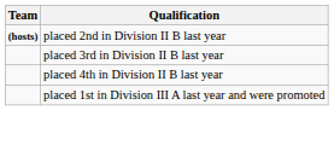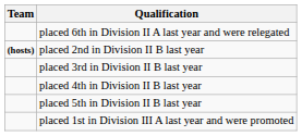 <table class="wikitable">
 <tr>
 <th>Team</th>
 <th>Qualification</th>
+</tr>
+<tr>
+<td></td>
+<td>placed 6th in Division II A last year and were relegated</td>
 </tr>
 <tr>
 <td> <small><strong>(hosts)</strong></small></td>
 <td>placed 2nd in Division II B last year</td>
 </tr>
 <tr>
 <td></td>
 <td>placed 3rd in Division II B last year</td>
 </tr>
 <tr>
 <td></td>
 <td>placed 4th in Division II B last year</td>
 </tr>
 <tr>
 <td></td>
+<td>placed 5th in Division II B last year</td>
+</tr>
+<tr>
+<td></td>
 <td>placed 1st in Division III A last year and were promoted</td>
 </tr>
 </table>
